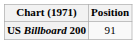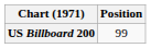 <table class="wikitable plainrowheaders" style="text-align:center">
 <tr>
 <th scope="col">Chart (1971)</th>
 <th scope="col">Position</th>
 </tr>
 <tr>
 <th scope="row">US <em>Billboard</em> 200</th>
-<td>91</td>
+<td>99</td>
 </tr>
 </table>
